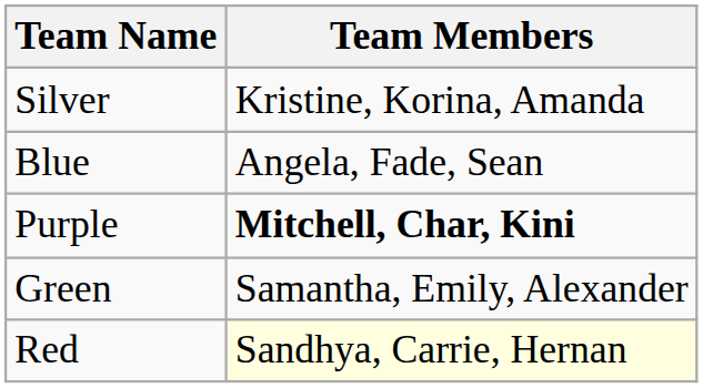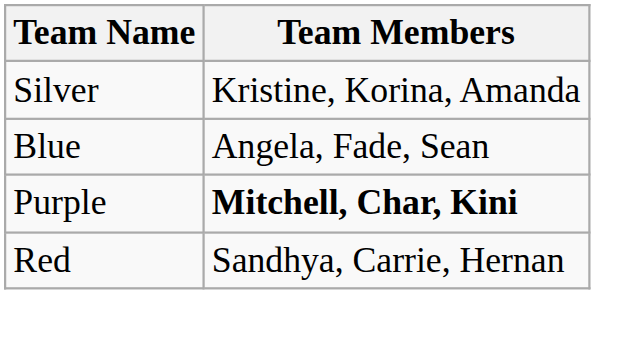 <table class="wikitable">
 <tr>
 <th>Team Name</th>
 <th>Team Members</th>
 </tr>
 <tr>
 <td>Silver</td>
 <td>Kristine, Korina, Amanda</td>
 </tr>
 <tr>
 <td>Blue</td>
 <td>Angela, Fade, Sean</td>
 </tr>
 <tr>
 <td>Purple</td>
 <td><strong>Mitchell, Char, Kini</strong></td>
 </tr>
 <tr>
-<td>Green</td>
-<td>Samantha, Emily, Alexander</td>
-</tr>
-<tr>
 <td>Red</td>
-<td style="background: lightyellow;">Sandhya, Carrie, Hernan</td>
+<td>Sandhya, Carrie, Hernan</td>
 </tr>
 </table>
